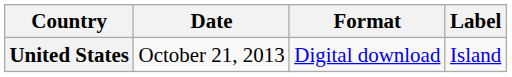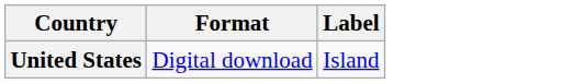 <table class="wikitable plainrowheaders">
 <tr>
 <th scope="col">Country</th>
-<th scope="col">Date</th>
 <th scope="col">Format</th>
 <th scope="col">Label</th>
 </tr>
 <tr>
 <th scope="row">United States</th>
-<td>October 21, 2013</td>
 <td><a href='#'>Digital download</a></td>
 <td><a href='#'>Island</a></td>
 </tr>
 </table>
